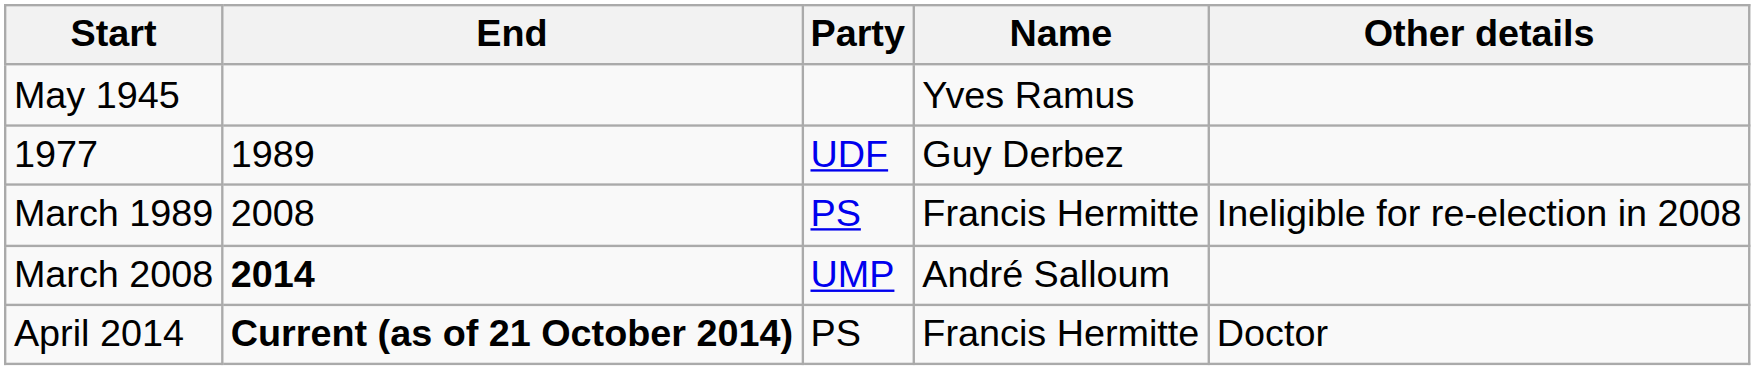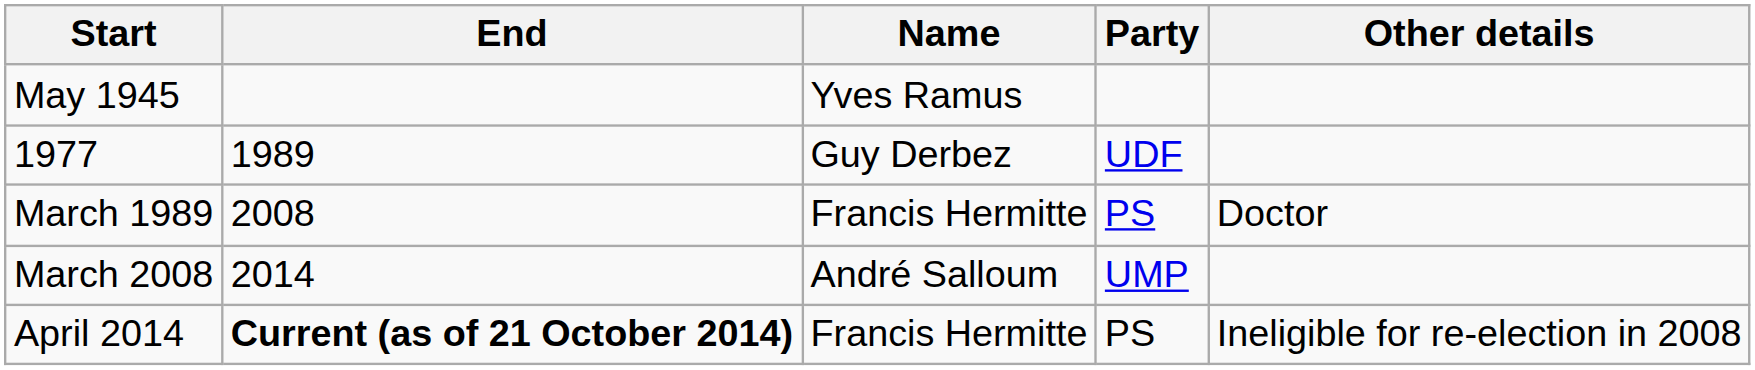 <table border="1" class="wikitable">
 <tr>
 <th>Start</th>
 <th>End</th>
+<th>Name</th>
 <th>Party</th>
-<th>Name</th>
 <th>Other details</th>
 </tr>
 <tr>
 <td>May 1945</td>
 <td></td>
+<td>Yves Ramus</td>
 <td></td>
-<td>Yves Ramus</td>
 <td></td>
 </tr>
 <tr>
 <td>1977</td>
 <td>1989</td>
+<td>Guy Derbez</td>
 <td><a href='#'>UDF</a></td>
-<td>Guy Derbez</td>
 <td></td>
 </tr>
 <tr>
 <td>March 1989</td>
 <td>2008</td>
+<td>Francis Hermitte</td>
 <td><a href='#'>PS</a></td>
-<td>Francis Hermitte</td>
-<td>Ineligible for re-election in 2008</td>
+<td>Doctor</td>
 </tr>
 <tr>
 <td>March 2008</td>
-<td><strong>2014</strong></td>
+<td>2014</td>
+<td>André Salloum</td>
 <td><a href='#'>UMP</a></td>
-<td>André Salloum</td>
 <td></td>
 </tr>
 <tr>
 <td>April 2014</td>
 <td><strong>Current (as of 21 October 2014)</strong></td>
+<td>Francis Hermitte</td>
 <td>PS</td>
-<td>Francis Hermitte</td>
-<td>Doctor</td>
+<td>Ineligible for re-election in 2008</td>
 </tr>
 </table>
